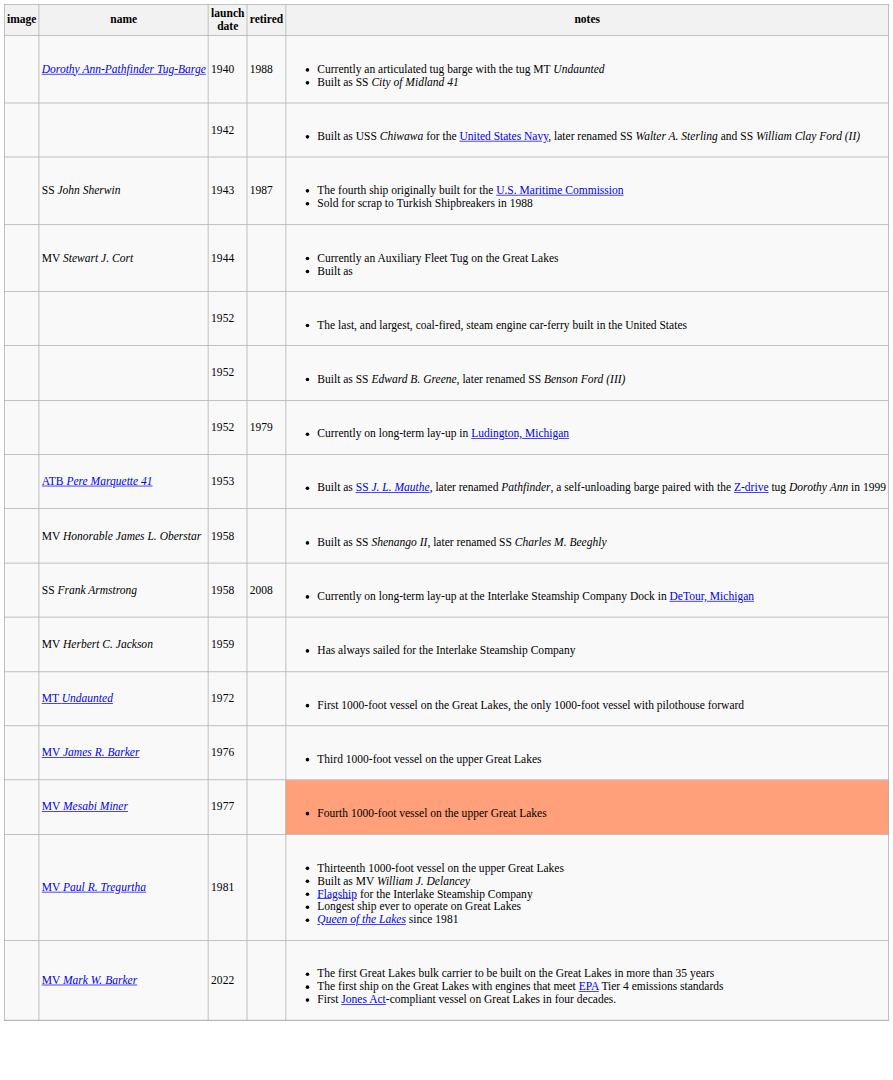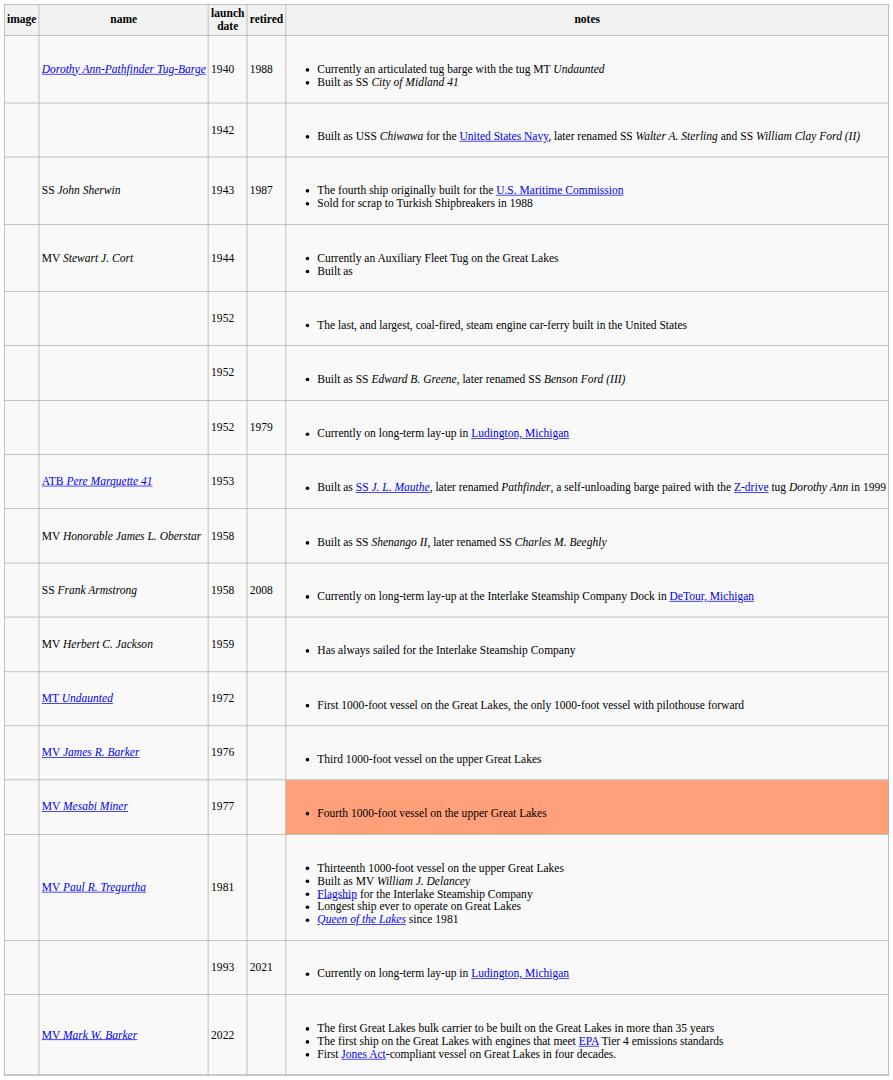 <table class="wikitable sortable">
 <tr>
 <th>image</th>
 <th>name</th>
 <th>launch<br>date</th>
 <th>retired</th>
 <th>notes</th>
 </tr>
 <tr>
 <td></td>
 <td><a href='#'><em>Dorothy Ann-Pathfinder Tug-Barge</em></a></td>
 <td>1940</td>
 <td>1988</td>
 <td><br><ul><li>Currently an articulated tug barge with the tug MT <em>Undaunted</em></li><li>Built as SS <em>City of Midland 41</em></li></ul></td>
 </tr>
 <tr>
 <td></td>
 <td></td>
 <td>1942</td>
 <td></td>
 <td><br><ul><li>Built as USS <em>Chiwawa</em> for the <a href='#'>United States Navy</a>, later renamed SS <em>Walter A. Sterling</em> and SS <em>William Clay Ford (II)</em></li></ul></td>
 </tr>
 <tr>
 <td></td>
 <td>SS <em>John Sherwin</em></td>
 <td>1943</td>
 <td>1987</td>
 <td><br><ul><li>The fourth ship originally built for the <a href='#'>U.S. Maritime Commission</a></li><li>Sold for scrap to Turkish Shipbreakers in 1988</li></ul></td>
 </tr>
 <tr>
 <td></td>
 <td>MV <em>Stewart J. Cort</em></td>
 <td>1944</td>
 <td></td>
 <td><br><ul><li>Currently an Auxiliary Fleet Tug on the Great Lakes</li><li>Built as </li></ul></td>
 </tr>
 <tr>
 <td></td>
 <td></td>
 <td>1952</td>
 <td></td>
 <td><br><ul><li>The last, and largest, coal-fired, steam engine car-ferry built in the United States</li></ul></td>
 </tr>
 <tr>
 <td></td>
 <td></td>
 <td>1952</td>
 <td></td>
 <td><br><ul><li>Built as SS <em>Edward B. Greene</em>, later renamed SS <em>Benson Ford (III)</em></li></ul></td>
 </tr>
 <tr>
 <td></td>
 <td></td>
 <td>1952</td>
 <td>1979</td>
 <td><br><ul><li>Currently on long-term lay-up in <a href='#'>Ludington, Michigan</a></li></ul></td>
 </tr>
 <tr>
 <td></td>
 <td><a href='#'>ATB <em>Pere Marquette 41</em></a></td>
 <td>1953</td>
 <td></td>
 <td><br><ul><li>Built as <a href='#'>SS <em>J. L. Mauthe</em></a>, later renamed <em>Pathfinder</em>, a self-unloading barge paired with the <a href='#'>Z-drive</a> tug <em>Dorothy Ann</em> in 1999</li></ul></td>
 </tr>
 <tr>
 <td></td>
 <td>MV <em>Honorable James L. Oberstar</em></td>
 <td>1958</td>
 <td></td>
 <td><br><ul><li>Built as SS <em>Shenango II</em>, later renamed SS <em>Charles M. Beeghly</em></li></ul></td>
 </tr>
 <tr>
 <td></td>
 <td>SS <em>Frank Armstrong</em></td>
 <td>1958</td>
 <td>2008</td>
 <td><br><ul><li>Currently on long-term lay-up at the Interlake Steamship Company Dock in <a href='#'>DeTour, Michigan</a></li></ul></td>
 </tr>
 <tr>
 <td></td>
 <td>MV <em>Herbert C. Jackson</em></td>
 <td>1959</td>
 <td></td>
 <td><br><ul><li>Has always sailed for the Interlake Steamship Company</li></ul></td>
 </tr>
 <tr>
 <td></td>
 <td><a href='#'>MT <em>Undaunted</em></a></td>
 <td>1972</td>
 <td></td>
 <td><br><ul><li>First 1000-foot vessel on the Great Lakes, the only 1000-foot vessel with pilothouse forward</li></ul></td>
 </tr>
 <tr>
 <td></td>
 <td><a href='#'>MV <em>James R. Barker</em></a></td>
 <td>1976</td>
 <td></td>
 <td><br><ul><li>Third 1000-foot vessel on the upper Great Lakes</li></ul></td>
 </tr>
 <tr>
 <td></td>
 <td><a href='#'>MV <em>Mesabi Miner</em></a></td>
 <td>1977</td>
 <td></td>
 <td style="background: lightsalmon;"><br><ul><li>Fourth 1000-foot vessel on the upper Great Lakes</li></ul></td>
 </tr>
 <tr>
 <td></td>
 <td><a href='#'>MV <em>Paul R. Tregurtha</em></a></td>
 <td>1981</td>
 <td></td>
 <td><br><ul><li>Thirteenth 1000-foot vessel on the upper Great Lakes</li><li>Built as MV <em>William J. Delancey</em></li><li><a href='#'>Flagship</a> for the Interlake Steamship Company</li><li>Longest ship ever to operate on Great Lakes</li><li><em><a href='#'>Queen of the Lakes</a></em> since 1981</li></ul></td>
 </tr>
 <tr>
 <td></td>
+<td></td>
+<td>1993</td>
+<td>2021</td>
+<td><br><ul><li>Currently on long-term lay-up in <a href='#'>Ludington, Michigan</a></li></ul></td>
+</tr>
+<tr>
+<td></td>
 <td><a href='#'>MV <em>Mark W. Barker</em></a></td>
 <td>2022</td>
 <td></td>
 <td><br><ul><li>The first Great Lakes bulk carrier to be built on the Great Lakes in more than 35 years</li><li>The first ship on the Great Lakes with engines that meet <a href='#'>EPA</a> Tier 4 emissions standards</li><li>First <a href='#'>Jones Act</a>-compliant vessel on Great Lakes in four decades.</li></ul></td>
 </tr>
 <tr>
 </tr>
 </table>
